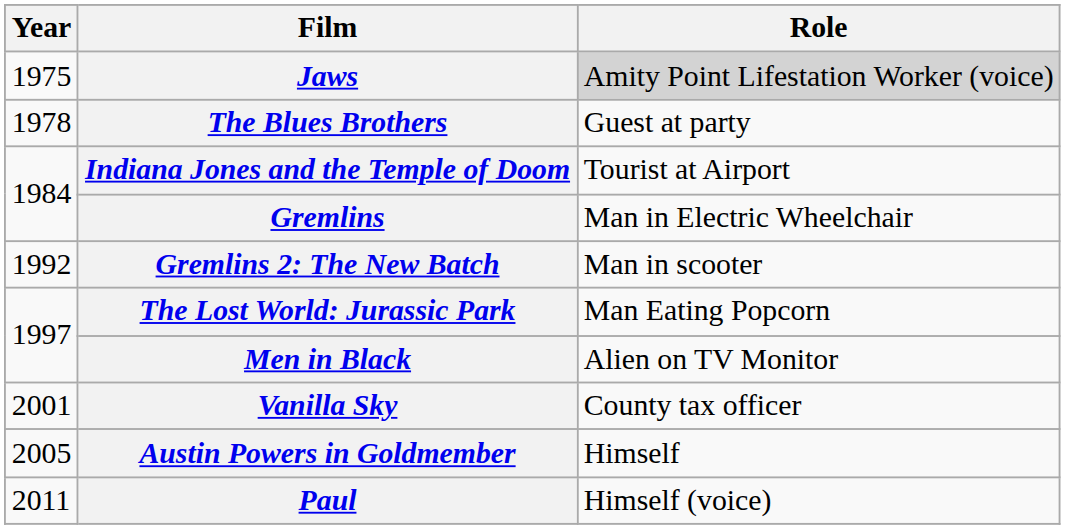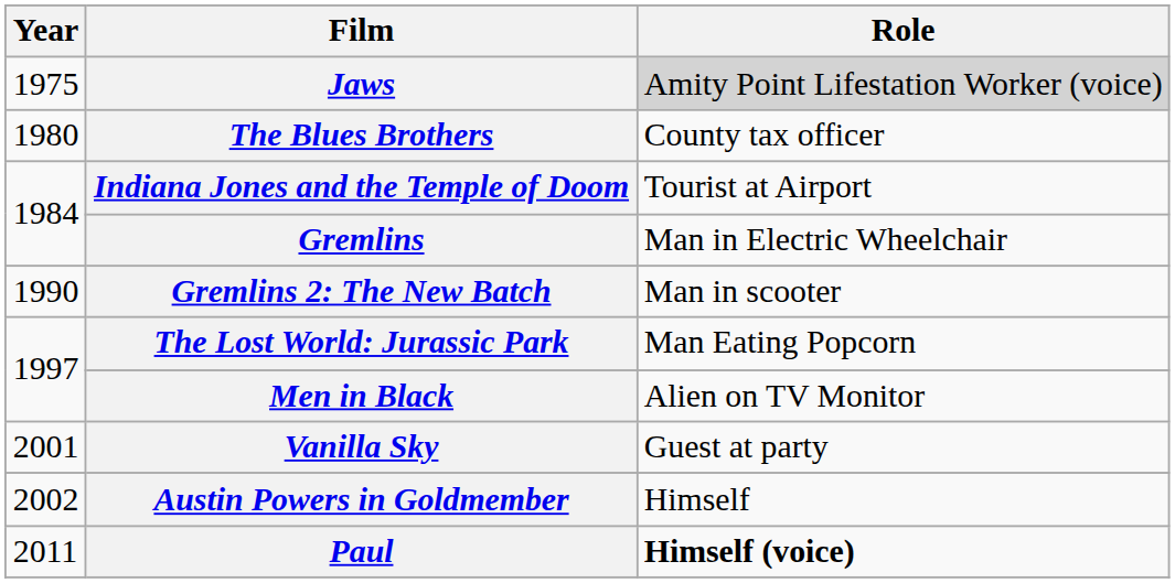 <table class="wikitable plainrowheaders">
 <tr>
 <th scope="col">Year</th>
 <th scope="col">Film</th>
 <th scope="col">Role</th>
 </tr>
 <tr>
 <td>1975</td>
 <th scope="row"><em><a href='#'>Jaws</a></em></th>
 <td style="background: lightgrey;">Amity Point Lifestation Worker (voice)</td>
 </tr>
 <tr>
-<td>1978</td>
+<td>1980</td>
 <th scope="row"><em><a href='#'>The Blues Brothers</a></em></th>
-<td>Guest at party</td>
+<td>County tax officer</td>
 </tr>
 <tr>
 <td rowspan="2">1984</td>
 <th scope="row"><em><a href='#'>Indiana Jones and the Temple of Doom</a></em></th>
 <td>Tourist at Airport</td>
 </tr>
 <tr>
 <th scope="row"><em><a href='#'>Gremlins</a></em></th>
 <td>Man in Electric Wheelchair</td>
 </tr>
 <tr>
-<td>1992</td>
+<td>1990</td>
 <th scope="row"><em><a href='#'>Gremlins 2: The New Batch</a></em></th>
 <td>Man in scooter</td>
 </tr>
 <tr>
 <td rowspan="2">1997</td>
 <th scope="row"><em><a href='#'>The Lost World: Jurassic Park</a></em></th>
 <td>Man Eating Popcorn</td>
 </tr>
 <tr>
 <th scope="row"><em><a href='#'>Men in Black</a></em></th>
 <td>Alien on TV Monitor</td>
 </tr>
 <tr>
 <td>2001</td>
 <th scope="row"><em><a href='#'>Vanilla Sky</a></em></th>
-<td>County tax officer</td>
+<td>Guest at party</td>
 </tr>
 <tr>
-<td>2005</td>
+<td>2002</td>
 <th scope="row"><em><a href='#'>Austin Powers in Goldmember</a></em></th>
 <td>Himself</td>
 </tr>
 <tr>
 <td>2011</td>
 <th scope="row"><em><a href='#'>Paul</a></em></th>
-<td>Himself (voice)</td>
+<td><strong>Himself (voice)</strong></td>
 </tr>
 </table>
